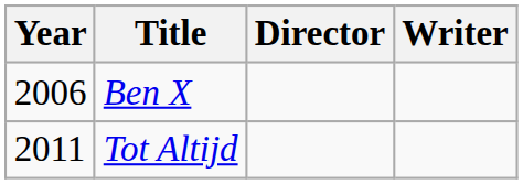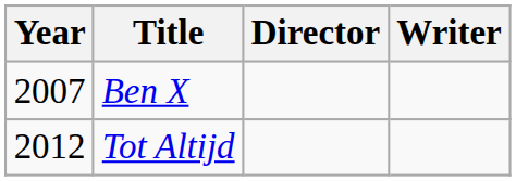 <table class="wikitable">
 <tr>
 <th>Year</th>
 <th>Title</th>
 <th>Director</th>
 <th>Writer</th>
 </tr>
 <tr>
-<td>2006</td>
+<td>2007</td>
 <td><em><a href='#'>Ben X</a></em></td>
 <td></td>
 <td></td>
 </tr>
 <tr>
-<td>2011</td>
+<td>2012</td>
 <td><em><a href='#'>Tot Altijd</a></em></td>
 <td></td>
 <td></td>
 </tr>
 </table>
